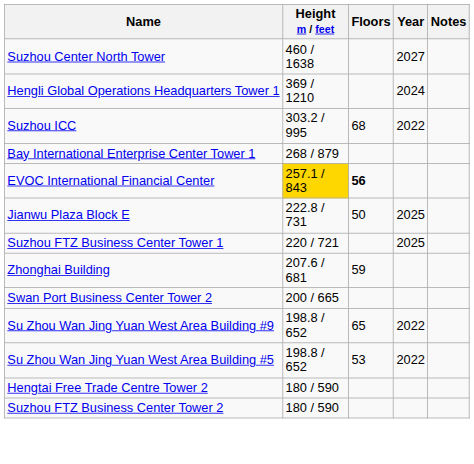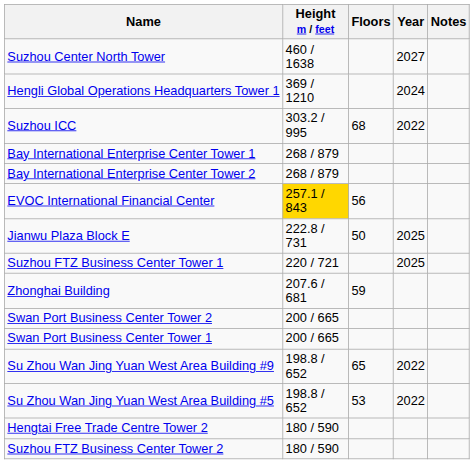 <table class="wikitable sortable">
 <tr>
 <th>Name</th>
 <th width="75px">Height<br><small><a href='#'>m</a> / <a href='#'>feet</a></small></th>
 <th>Floors</th>
 <th>Year</th>
 <th class="unsortable">Notes</th>
 </tr>
 <tr>
 <td><a href='#'>Suzhou Center North Tower</a></td>
 <td>460 / 1638</td>
 <td></td>
 <td>2027</td>
 <td></td>
 </tr>
 <tr>
 <td><a href='#'>Hengli Global Operations Headquarters Tower 1</a></td>
 <td>369 / 1210</td>
 <td></td>
 <td>2024</td>
 <td></td>
 </tr>
 <tr>
 <td><a href='#'>Suzhou ICC</a></td>
 <td>303.2 / 995</td>
 <td>68</td>
 <td>2022</td>
 <td></td>
 </tr>
 <tr>
 <td><a href='#'>Bay International Enterprise Center Tower 1</a></td>
 <td>268 / 879</td>
 <td></td>
 <td></td>
 <td></td>
 </tr>
 <tr>
+<td><a href='#'>Bay International Enterprise Center Tower 2</a></td>
+<td>268 / 879</td>
+<td></td>
+<td></td>
+<td></td>
+</tr>
+<tr>
 <td><a href='#'>EVOC International Financial Center</a></td>
 <td style="background: gold;">257.1 / 843</td>
-<td><strong>56</strong></td>
+<td>56</td>
 <td></td>
 <td></td>
 </tr>
 <tr>
 <td><a href='#'>Jianwu Plaza Block E</a></td>
 <td>222.8 / 731</td>
 <td>50</td>
 <td>2025</td>
 <td></td>
 </tr>
 <tr>
 <td><a href='#'>Suzhou FTZ Business Center Tower 1</a></td>
 <td>220 / 721</td>
 <td></td>
 <td>2025</td>
 <td></td>
 </tr>
 <tr>
 <td><a href='#'>Zhonghai Building</a></td>
 <td>207.6 / 681</td>
 <td>59</td>
 <td></td>
 <td></td>
 </tr>
 <tr>
 <td><a href='#'>Swan Port Business Center Tower 2</a></td>
+<td>200 / 665</td>
+<td></td>
+<td></td>
+<td></td>
+</tr>
+<tr>
+<td><a href='#'>Swan Port Business Center Tower 1</a></td>
 <td>200 / 665</td>
 <td></td>
 <td></td>
 <td></td>
 </tr>
 <tr>
 <td><a href='#'>Su Zhou Wan Jing Yuan West Area Building #9</a></td>
 <td>198.8 / 652</td>
 <td>65</td>
 <td>2022</td>
 <td></td>
 </tr>
 <tr>
 <td><a href='#'>Su Zhou Wan Jing Yuan West Area Building #5</a></td>
 <td>198.8 / 652</td>
 <td>53</td>
 <td>2022</td>
 <td></td>
 </tr>
 <tr>
 <td><a href='#'>Hengtai Free Trade Centre Tower 2</a></td>
 <td>180 / 590</td>
 <td></td>
 <td></td>
 <td></td>
 </tr>
 <tr>
 <td><a href='#'>Suzhou FTZ Business Center Tower 2</a></td>
 <td>180 / 590</td>
 <td></td>
 <td></td>
 <td></td>
 </tr>
 </table>
